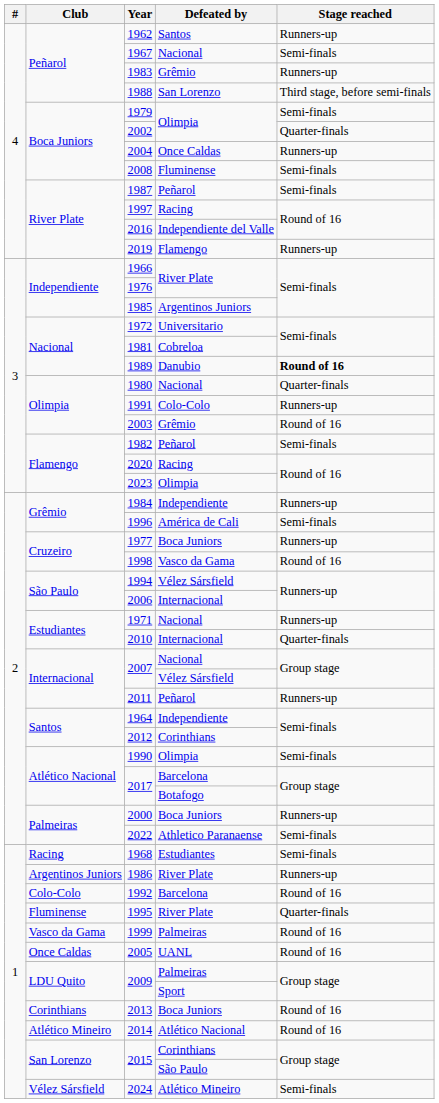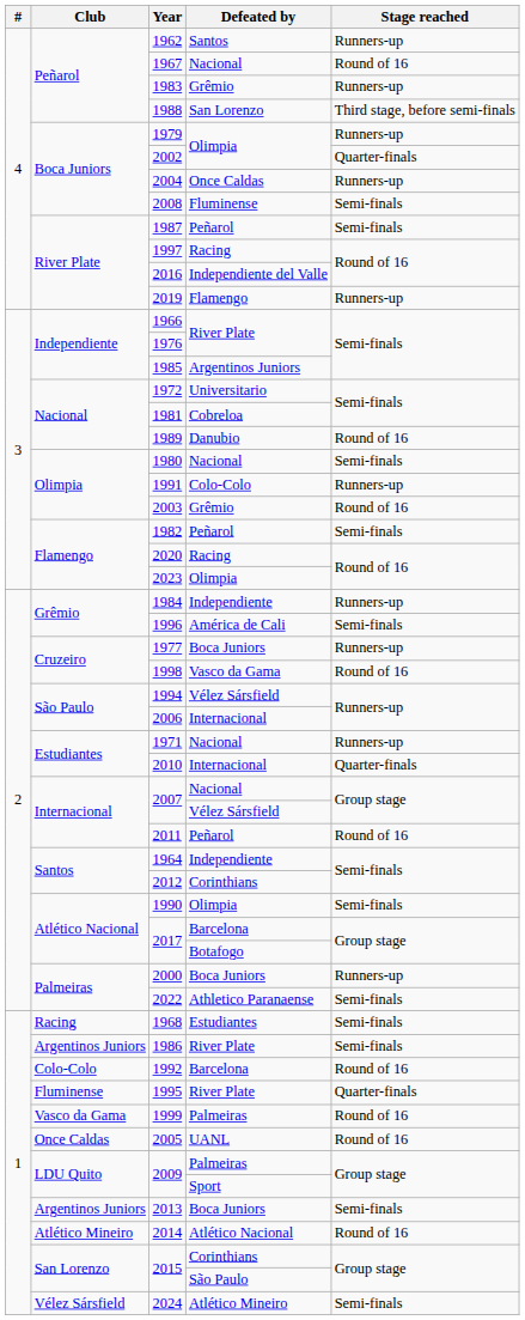 <table class="wikitable plainrowheaders sortable">
 <tr>
 <th width=5%>#</th>
 <th>Club</th>
 <th>Year</th>
 <th>Defeated by</th>
 <th>Stage reached</th>
 </tr>
 <tr>
 <td rowspan=12 style="text-align: center">4</td>
 <td rowspan=4> <a href='#'>Peñarol</a></td>
 <td><a href='#'>1962</a></td>
 <td><a href='#'>Santos</a></td>
 <td>Runners-up</td>
 </tr>
 <tr>
 <td><a href='#'>1967</a></td>
 <td><a href='#'>Nacional</a></td>
-<td>Semi-finals</td>
+<td>Round of 16</td>
 </tr>
 <tr>
 <td><a href='#'>1983</a></td>
 <td><a href='#'>Grêmio</a></td>
 <td>Runners-up</td>
 </tr>
 <tr>
 <td><a href='#'>1988</a></td>
 <td><a href='#'>San Lorenzo</a></td>
 <td>Third stage, before semi-finals</td>
 </tr>
 <tr>
 <td rowspan=4> <a href='#'>Boca Juniors</a></td>
 <td><a href='#'>1979</a></td>
 <td rowspan="2"><a href='#'>Olimpia</a></td>
-<td>Semi-finals</td>
+<td>Runners-up</td>
 </tr>
 <tr>
 <td><a href='#'>2002</a></td>
 <td>Quarter-finals</td>
 </tr>
 <tr>
 <td><a href='#'>2004</a></td>
 <td><a href='#'>Once Caldas</a></td>
 <td>Runners-up</td>
 </tr>
 <tr>
 <td><a href='#'>2008</a></td>
 <td><a href='#'>Fluminense</a></td>
 <td>Semi-finals</td>
 </tr>
 <tr>
 <td rowspan=4> <a href='#'>River Plate</a></td>
 <td><a href='#'>1987</a></td>
 <td><a href='#'>Peñarol</a></td>
 <td>Semi-finals</td>
 </tr>
 <tr>
 <td><a href='#'>1997</a></td>
 <td><a href='#'>Racing</a></td>
 <td rowspan="2">Round of 16</td>
 </tr>
 <tr>
 <td><a href='#'>2016</a></td>
 <td><a href='#'>Independiente del Valle</a></td>
 </tr>
 <tr>
 <td><a href='#'>2019</a></td>
 <td><a href='#'>Flamengo</a></td>
 <td>Runners-up</td>
 </tr>
 <tr>
 <td rowspan="12" style="text-align: center">3</td>
 <td rowspan=3> <a href='#'>Independiente</a></td>
 <td><a href='#'>1966</a></td>
 <td rowspan="2"><a href='#'>River Plate</a></td>
 <td rowspan="3">Semi-finals</td>
 </tr>
 <tr>
 <td><a href='#'>1976</a></td>
 </tr>
 <tr>
 <td><a href='#'>1985</a></td>
 <td><a href='#'>Argentinos Juniors</a></td>
 </tr>
 <tr>
 <td rowspan=3> <a href='#'>Nacional</a></td>
 <td><a href='#'>1972</a></td>
 <td><a href='#'>Universitario</a></td>
 <td rowspan="2">Semi-finals</td>
 </tr>
 <tr>
 <td><a href='#'>1981</a></td>
 <td><a href='#'>Cobreloa</a></td>
 </tr>
 <tr>
 <td><a href='#'>1989</a></td>
 <td><a href='#'>Danubio</a></td>
-<td><strong>Round of 16</strong></td>
+<td>Round of 16</td>
 </tr>
 <tr>
 <td rowspan=3> <a href='#'>Olimpia</a></td>
 <td><a href='#'>1980</a></td>
 <td><a href='#'>Nacional</a></td>
-<td>Quarter-finals</td>
+<td>Semi-finals</td>
 </tr>
 <tr>
 <td><a href='#'>1991</a></td>
 <td><a href='#'>Colo-Colo</a></td>
 <td>Runners-up</td>
 </tr>
 <tr>
 <td><a href='#'>2003</a></td>
 <td><a href='#'>Grêmio</a></td>
 <td>Round of 16</td>
 </tr>
 <tr>
 <td rowspan="3"> <a href='#'>Flamengo</a></td>
 <td><a href='#'>1982</a></td>
 <td><a href='#'>Peñarol</a></td>
 <td>Semi-finals</td>
 </tr>
 <tr>
 <td><a href='#'>2020</a></td>
 <td><a href='#'>Racing</a></td>
 <td rowspan="2">Round of 16</td>
 </tr>
 <tr>
 <td><a href='#'>2023</a></td>
 <td><a href='#'>Olimpia</a></td>
 </tr>
 <tr>
 <td rowspan="18" style="text-align: center">2</td>
 <td rowspan="2"> <a href='#'>Grêmio</a></td>
 <td><a href='#'>1984</a></td>
 <td><a href='#'>Independiente</a></td>
 <td>Runners-up</td>
 </tr>
 <tr>
 <td><a href='#'>1996</a></td>
 <td><a href='#'>América de Cali</a></td>
 <td>Semi-finals</td>
 </tr>
 <tr>
 <td rowspan=2> <a href='#'>Cruzeiro</a></td>
 <td><a href='#'>1977</a></td>
 <td><a href='#'>Boca Juniors</a></td>
 <td>Runners-up</td>
 </tr>
 <tr>
 <td><a href='#'>1998</a></td>
 <td><a href='#'>Vasco da Gama</a></td>
 <td>Round of 16</td>
 </tr>
 <tr>
 <td rowspan=2> <a href='#'>São Paulo</a></td>
 <td><a href='#'>1994</a></td>
 <td><a href='#'>Vélez Sársfield</a></td>
 <td rowspan="2">Runners-up</td>
 </tr>
 <tr>
 <td><a href='#'>2006</a></td>
 <td><a href='#'>Internacional</a></td>
 </tr>
 <tr>
 <td rowspan=2> <a href='#'>Estudiantes</a></td>
 <td><a href='#'>1971</a></td>
 <td><a href='#'>Nacional</a></td>
 <td>Runners-up</td>
 </tr>
 <tr>
 <td><a href='#'>2010</a></td>
 <td><a href='#'>Internacional</a></td>
 <td>Quarter-finals</td>
 </tr>
 <tr>
 <td rowspan=3> <a href='#'>Internacional</a></td>
 <td rowspan=2><a href='#'>2007</a></td>
 <td><a href='#'>Nacional</a></td>
 <td rowspan=2>Group stage</td>
 </tr>
 <tr>
 <td><a href='#'>Vélez Sársfield</a></td>
 </tr>
 <tr>
 <td><a href='#'>2011</a></td>
 <td><a href='#'>Peñarol</a></td>
-<td>Runners-up</td>
+<td>Round of 16</td>
 </tr>
 <tr>
 <td rowspan=2> <a href='#'>Santos</a></td>
 <td><a href='#'>1964</a></td>
 <td><a href='#'>Independiente</a></td>
 <td rowspan="2">Semi-finals</td>
 </tr>
 <tr>
 <td><a href='#'>2012</a></td>
 <td><a href='#'>Corinthians</a></td>
 </tr>
 <tr>
 <td rowspan=3> <a href='#'>Atlético Nacional</a></td>
 <td><a href='#'>1990</a></td>
 <td><a href='#'>Olimpia</a></td>
 <td>Semi-finals</td>
 </tr>
 <tr>
 <td rowspan=2><a href='#'>2017</a></td>
 <td><a href='#'>Barcelona</a></td>
 <td rowspan=2>Group stage</td>
 </tr>
 <tr>
 <td><a href='#'>Botafogo</a></td>
 </tr>
 <tr>
 <td rowspan="2"> <a href='#'>Palmeiras</a></td>
 <td><a href='#'>2000</a></td>
 <td><a href='#'>Boca Juniors</a></td>
 <td>Runners-up</td>
 </tr>
 <tr>
 <td><a href='#'>2022</a></td>
 <td><a href='#'>Athletico Paranaense</a></td>
 <td>Semi-finals</td>
 </tr>
 <tr>
 <td rowspan="13" style="text-align: center">1</td>
 <td> <a href='#'>Racing</a></td>
 <td><a href='#'>1968</a></td>
 <td><a href='#'>Estudiantes</a></td>
 <td>Semi-finals</td>
 </tr>
 <tr>
 <td> <a href='#'>Argentinos Juniors</a></td>
 <td><a href='#'>1986</a></td>
 <td><a href='#'>River Plate</a></td>
-<td>Runners-up</td>
+<td>Semi-finals</td>
 </tr>
 <tr>
 <td> <a href='#'>Colo-Colo</a></td>
 <td><a href='#'>1992</a></td>
 <td><a href='#'>Barcelona</a></td>
 <td>Round of 16</td>
 </tr>
 <tr>
 <td> <a href='#'>Fluminense</a></td>
 <td><a href='#'>1995</a></td>
 <td><a href='#'>River Plate</a></td>
 <td>Quarter-finals</td>
 </tr>
 <tr>
 <td> <a href='#'>Vasco da Gama</a></td>
 <td><a href='#'>1999</a></td>
 <td><a href='#'>Palmeiras</a></td>
 <td>Round of 16</td>
 </tr>
 <tr>
 <td> <a href='#'>Once Caldas</a></td>
 <td><a href='#'>2005</a></td>
 <td><a href='#'>UANL</a></td>
 <td>Round of 16</td>
 </tr>
 <tr>
 <td rowspan=2> <a href='#'>LDU Quito</a></td>
 <td rowspan=2><a href='#'>2009</a></td>
 <td><a href='#'>Palmeiras</a></td>
 <td rowspan=2>Group stage</td>
 </tr>
 <tr>
 <td><a href='#'>Sport</a></td>
 </tr>
 <tr>
-<td> <a href='#'>Corinthians</a></td>
+<td> <a href='#'>Argentinos Juniors</a></td>
 <td><a href='#'>2013</a></td>
 <td><a href='#'>Boca Juniors</a></td>
-<td>Round of 16</td>
+<td>Semi-finals</td>
 </tr>
 <tr>
 <td> <a href='#'>Atlético Mineiro</a></td>
 <td><a href='#'>2014</a></td>
 <td><a href='#'>Atlético Nacional</a></td>
 <td>Round of 16</td>
 </tr>
 <tr>
 <td rowspan=2> <a href='#'>San Lorenzo</a></td>
 <td rowspan=2><a href='#'>2015</a></td>
 <td><a href='#'>Corinthians</a></td>
 <td rowspan=2>Group stage</td>
 </tr>
 <tr>
 <td><a href='#'>São Paulo</a></td>
 </tr>
 <tr>
 <td> <a href='#'>Vélez Sársfield</a></td>
 <td><a href='#'>2024</a></td>
 <td><a href='#'>Atlético Mineiro</a></td>
 <td>Semi-finals</td>
 </tr>
 </table>
